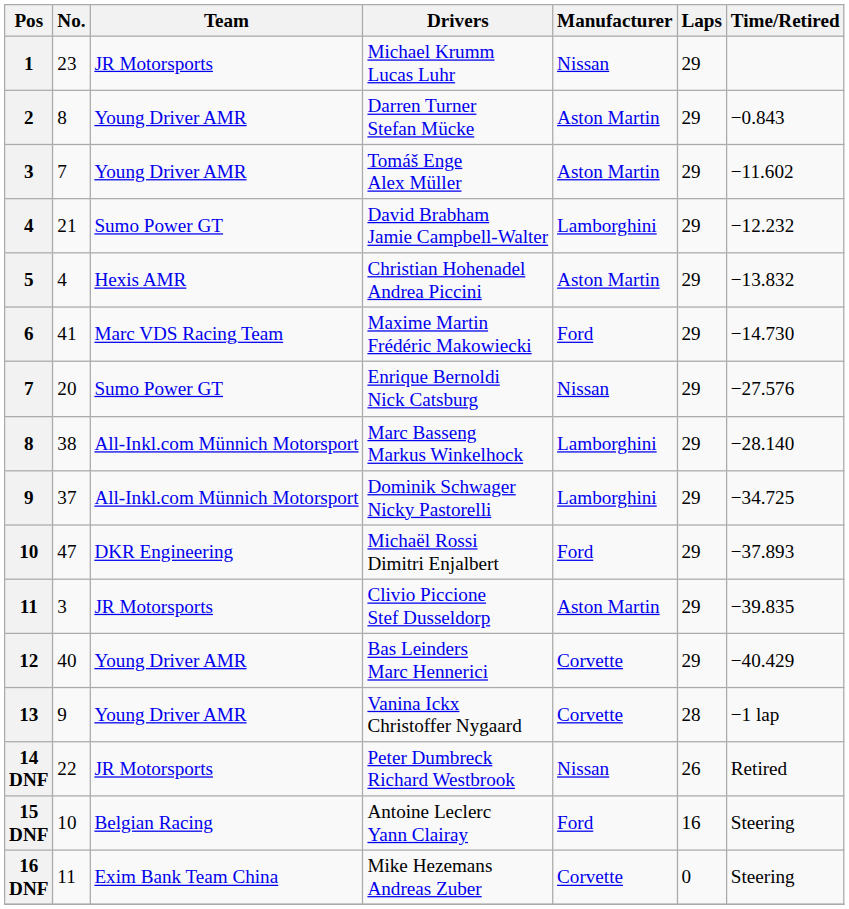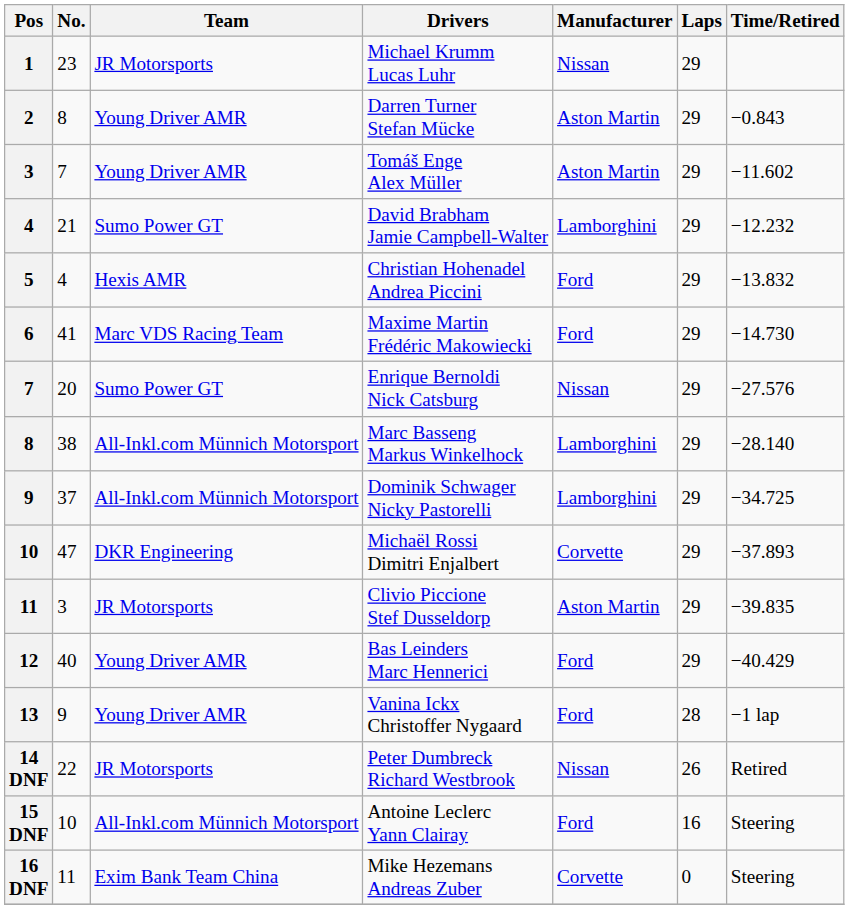 <table class="wikitable" style="font-size: 95%;">
 <tr>
 <th>Pos</th>
 <th>No.</th>
 <th>Team</th>
 <th>Drivers</th>
 <th>Manufacturer</th>
 <th>Laps</th>
 <th>Time/Retired</th>
 </tr>
 <tr>
 <th>1</th>
 <td>23</td>
 <td> <a href='#'>JR Motorsports</a></td>
 <td> <a href='#'>Michael Krumm</a><br> <a href='#'>Lucas Luhr</a></td>
 <td><a href='#'>Nissan</a></td>
 <td>29</td>
 <td></td>
 </tr>
 <tr>
 <th>2</th>
 <td>8</td>
 <td> <a href='#'>Young Driver AMR</a></td>
 <td> <a href='#'>Darren Turner</a><br> <a href='#'>Stefan Mücke</a></td>
 <td><a href='#'>Aston Martin</a></td>
 <td>29</td>
 <td>−0.843</td>
 </tr>
 <tr>
 <th>3</th>
 <td>7</td>
 <td> <a href='#'>Young Driver AMR</a></td>
 <td> <a href='#'>Tomáš Enge</a><br> <a href='#'>Alex Müller</a></td>
 <td><a href='#'>Aston Martin</a></td>
 <td>29</td>
 <td>−11.602</td>
 </tr>
 <tr>
 <th>4</th>
 <td>21</td>
 <td> <a href='#'>Sumo Power GT</a></td>
 <td> <a href='#'>David Brabham</a><br> <a href='#'>Jamie Campbell-Walter</a></td>
 <td><a href='#'>Lamborghini</a></td>
 <td>29</td>
 <td>−12.232</td>
 </tr>
 <tr>
 <th>5</th>
 <td>4</td>
 <td> <a href='#'>Hexis AMR</a></td>
 <td> <a href='#'>Christian Hohenadel</a><br> <a href='#'>Andrea Piccini</a></td>
-<td><a href='#'>Aston Martin</a></td>
+<td><a href='#'>Ford</a></td>
 <td>29</td>
 <td>−13.832</td>
 </tr>
 <tr>
 <th>6</th>
 <td>41</td>
 <td> <a href='#'>Marc VDS Racing Team</a></td>
 <td> <a href='#'>Maxime Martin</a><br> <a href='#'>Frédéric Makowiecki</a></td>
 <td><a href='#'>Ford</a></td>
 <td>29</td>
 <td>−14.730</td>
 </tr>
 <tr>
 <th>7</th>
 <td>20</td>
 <td> <a href='#'>Sumo Power GT</a></td>
 <td> <a href='#'>Enrique Bernoldi</a><br> <a href='#'>Nick Catsburg</a></td>
 <td><a href='#'>Nissan</a></td>
 <td>29</td>
 <td>−27.576</td>
 </tr>
 <tr>
 <th>8</th>
 <td>38</td>
 <td> <a href='#'>All-Inkl.com Münnich Motorsport</a></td>
 <td> <a href='#'>Marc Basseng</a><br> <a href='#'>Markus Winkelhock</a></td>
 <td><a href='#'>Lamborghini</a></td>
 <td>29</td>
 <td>−28.140</td>
 </tr>
 <tr>
 <th>9</th>
 <td>37</td>
 <td> <a href='#'>All-Inkl.com Münnich Motorsport</a></td>
 <td> <a href='#'>Dominik Schwager</a><br> <a href='#'>Nicky Pastorelli</a></td>
 <td><a href='#'>Lamborghini</a></td>
 <td>29</td>
 <td>−34.725</td>
 </tr>
 <tr>
 <th>10</th>
 <td>47</td>
 <td> <a href='#'>DKR Engineering</a></td>
 <td> <a href='#'>Michaël Rossi</a><br> Dimitri Enjalbert</td>
-<td><a href='#'>Ford</a></td>
+<td><a href='#'>Corvette</a></td>
 <td>29</td>
 <td>−37.893</td>
 </tr>
 <tr>
 <th>11</th>
 <td>3</td>
 <td> <a href='#'>JR Motorsports</a></td>
 <td> <a href='#'>Clivio Piccione</a><br> <a href='#'>Stef Dusseldorp</a></td>
 <td><a href='#'>Aston Martin</a></td>
 <td>29</td>
 <td>−39.835</td>
 </tr>
 <tr>
 <th>12</th>
 <td>40</td>
 <td> <a href='#'>Young Driver AMR</a></td>
 <td> <a href='#'>Bas Leinders</a><br> <a href='#'>Marc Hennerici</a></td>
-<td><a href='#'>Corvette</a></td>
+<td><a href='#'>Ford</a></td>
 <td>29</td>
 <td>−40.429</td>
 </tr>
 <tr>
 <th>13</th>
 <td>9</td>
 <td> <a href='#'>Young Driver AMR</a></td>
 <td> <a href='#'>Vanina Ickx</a><br> Christoffer Nygaard</td>
-<td><a href='#'>Corvette</a></td>
+<td><a href='#'>Ford</a></td>
 <td>28</td>
 <td>−1 lap</td>
 </tr>
 <tr>
 <th>14<br>DNF</th>
 <td>22</td>
 <td> <a href='#'>JR Motorsports</a></td>
 <td> <a href='#'>Peter Dumbreck</a><br> <a href='#'>Richard Westbrook</a></td>
 <td><a href='#'>Nissan</a></td>
 <td>26</td>
 <td>Retired</td>
 </tr>
 <tr>
 <th>15<br>DNF</th>
 <td>10</td>
-<td> <a href='#'>Belgian Racing</a></td>
+<td> <a href='#'>All-Inkl.com Münnich Motorsport</a></td>
 <td> Antoine Leclerc<br> <a href='#'>Yann Clairay</a></td>
 <td><a href='#'>Ford</a></td>
 <td>16</td>
 <td>Steering</td>
 </tr>
 <tr>
 <th>16<br>DNF</th>
 <td>11</td>
 <td> <a href='#'>Exim Bank Team China</a></td>
 <td> Mike Hezemans<br> <a href='#'>Andreas Zuber</a></td>
 <td><a href='#'>Corvette</a></td>
 <td>0</td>
 <td>Steering</td>
 </tr>
 <tr>
 </tr>
 </table>
